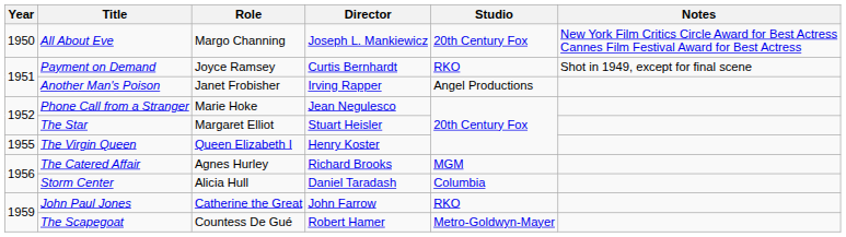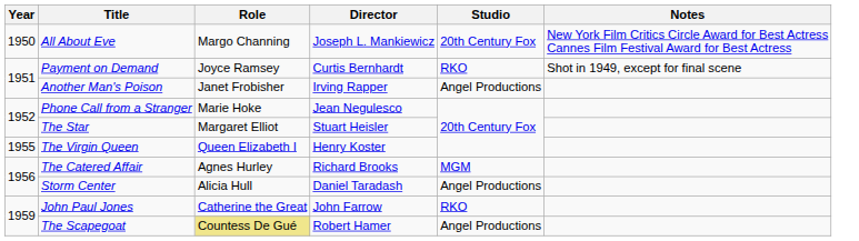 <table class="wikitable sortable">
 <tr>
 <th>Year</th>
 <th>Title</th>
 <th>Role</th>
 <th>Director</th>
 <th>Studio</th>
 <th class="unsortable">Notes</th>
 </tr>
 <tr>
 <td>1950</td>
 <td><em><a href='#'>All About Eve</a></em></td>
 <td>Margo Channing</td>
 <td><a href='#'>Joseph L. Mankiewicz</a></td>
 <td><a href='#'>20th Century Fox</a></td>
 <td><a href='#'>New York Film Critics Circle Award for Best Actress</a> <br> <a href='#'>Cannes Film Festival Award for Best Actress</a></td>
 </tr>
 <tr>
 <td rowspan="2">1951</td>
 <td><em><a href='#'>Payment on Demand</a></em></td>
 <td>Joyce Ramsey</td>
 <td><a href='#'>Curtis Bernhardt</a></td>
 <td><a href='#'>RKO</a></td>
 <td>Shot in 1949, except for final scene</td>
 </tr>
 <tr>
 <td><em><a href='#'>Another Man's Poison</a></em></td>
 <td>Janet Frobisher</td>
 <td><a href='#'>Irving Rapper</a></td>
 <td>Angel Productions</td>
 <td></td>
 </tr>
 <tr>
 <td rowspan="2">1952</td>
 <td><em><a href='#'>Phone Call from a Stranger</a></em></td>
 <td>Marie Hoke</td>
 <td><a href='#'>Jean Negulesco</a></td>
 <td rowspan="3"><a href='#'>20th Century Fox</a></td>
 <td></td>
 </tr>
 <tr>
 <td data-sort-value="Star, The"><em><a href='#'>The Star</a></em></td>
 <td>Margaret Elliot</td>
 <td><a href='#'>Stuart Heisler</a></td>
 <td></td>
 </tr>
 <tr>
 <td>1955</td>
 <td data-sort-value="Virgin Queen, The"><em><a href='#'>The Virgin Queen</a></em></td>
 <td><a href='#'>Queen Elizabeth I</a></td>
 <td><a href='#'>Henry Koster</a></td>
 <td></td>
 </tr>
 <tr>
 <td rowspan="2">1956</td>
 <td data-sort-value="Catered Affair, The"><em><a href='#'>The Catered Affair</a></em></td>
 <td>Agnes Hurley</td>
 <td><a href='#'>Richard Brooks</a></td>
 <td><a href='#'>MGM</a></td>
 <td></td>
 </tr>
 <tr>
 <td><em><a href='#'>Storm Center</a></em></td>
 <td>Alicia Hull</td>
 <td><a href='#'>Daniel Taradash</a></td>
-<td><a href='#'>Columbia</a></td>
+<td>Angel Productions</td>
 <td></td>
 </tr>
 <tr>
 <td rowspan="2">1959</td>
 <td><em><a href='#'>John Paul Jones</a></em></td>
 <td><a href='#'>Catherine the Great</a></td>
 <td><a href='#'>John Farrow</a></td>
 <td><a href='#'>RKO</a></td>
 <td></td>
 </tr>
 <tr>
 <td data-sort-value="Scapegoat, The"><em><a href='#'>The Scapegoat</a></em></td>
-<td>Countess De Gué</td>
+<td style="background: khaki;">Countess De Gué</td>
 <td><a href='#'>Robert Hamer</a></td>
-<td><a href='#'>Metro-Goldwyn-Mayer</a></td>
+<td>Angel Productions</td>
 <td></td>
 </tr>
 </table>
